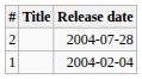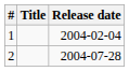 <table class="wikitable">
 <tr>
 <th>#</th>
 <th>Title</th>
 <th>Release date</th>
 </tr>
 <tr>
+<td>1</td>
+<td align="left"></td>
+<td align="right">2004-02-04</td>
+</tr>
+<tr>
 <td>2</td>
 <td align="left"></td>
 <td align="right">2004-07-28</td>
 </tr>
-<tr>
-<td>1</td>
-<td align="left"></td>
-<td align="right">2004-02-04</td>
-</tr>
 </table>
